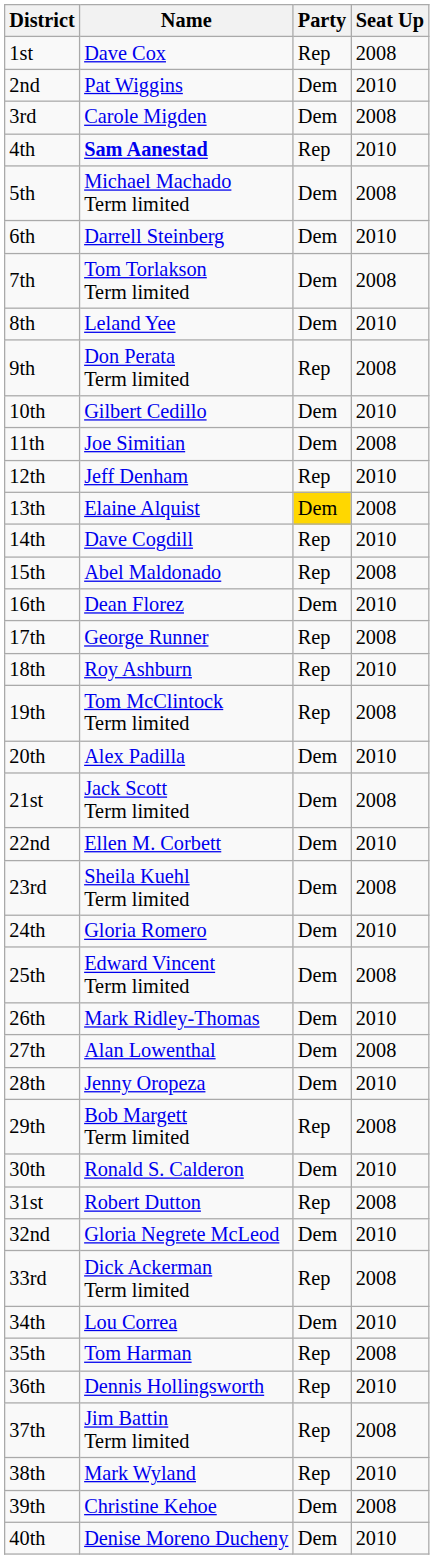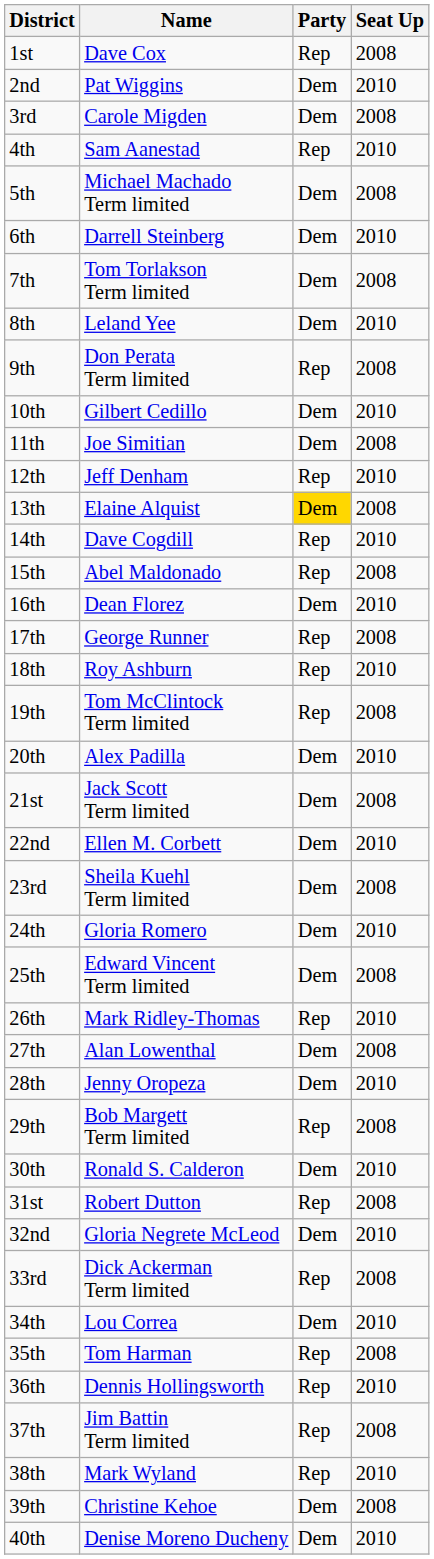 <table class="wikitable">
 <tr>
 <th>District</th>
 <th>Name</th>
 <th>Party</th>
 <th>Seat Up</th>
 </tr>
 <tr>
 <td>1st</td>
 <td><a href='#'>Dave Cox</a></td>
 <td>Rep</td>
 <td>2008</td>
 </tr>
 <tr>
 <td>2nd</td>
 <td><a href='#'>Pat Wiggins</a></td>
 <td>Dem</td>
 <td>2010</td>
 </tr>
 <tr>
 <td>3rd</td>
 <td><a href='#'>Carole Migden</a></td>
 <td>Dem</td>
 <td>2008</td>
 </tr>
 <tr>
 <td>4th</td>
-<td><strong><a href='#'>Sam Aanestad</a></strong></td>
+<td><a href='#'>Sam Aanestad</a></td>
 <td>Rep</td>
 <td>2010</td>
 </tr>
 <tr>
 <td>5th</td>
 <td><a href='#'>Michael Machado</a><br>Term limited</td>
 <td>Dem</td>
 <td>2008</td>
 </tr>
 <tr>
 <td>6th</td>
 <td><a href='#'>Darrell Steinberg</a></td>
 <td>Dem</td>
 <td>2010</td>
 </tr>
 <tr>
 <td>7th</td>
 <td><a href='#'>Tom Torlakson</a><br>Term limited</td>
 <td>Dem</td>
 <td>2008</td>
 </tr>
 <tr>
 <td>8th</td>
 <td><a href='#'>Leland Yee</a></td>
 <td>Dem</td>
 <td>2010</td>
 </tr>
 <tr>
 <td>9th</td>
 <td><a href='#'>Don Perata</a><br>Term limited</td>
 <td>Rep</td>
 <td>2008</td>
 </tr>
 <tr>
 <td>10th</td>
 <td><a href='#'>Gilbert Cedillo</a></td>
 <td>Dem</td>
 <td>2010</td>
 </tr>
 <tr>
 <td>11th</td>
 <td><a href='#'>Joe Simitian</a></td>
 <td>Dem</td>
 <td>2008</td>
 </tr>
 <tr>
 <td>12th</td>
 <td><a href='#'>Jeff Denham</a></td>
 <td>Rep</td>
 <td>2010</td>
 </tr>
 <tr>
 <td>13th</td>
 <td><a href='#'>Elaine Alquist</a></td>
 <td style="background: gold;">Dem</td>
 <td>2008</td>
 </tr>
 <tr>
 <td>14th</td>
 <td><a href='#'>Dave Cogdill</a></td>
 <td>Rep</td>
 <td>2010</td>
 </tr>
 <tr>
 <td>15th</td>
 <td><a href='#'>Abel Maldonado</a></td>
 <td>Rep</td>
 <td>2008</td>
 </tr>
 <tr>
 <td>16th</td>
 <td><a href='#'>Dean Florez</a></td>
 <td>Dem</td>
 <td>2010</td>
 </tr>
 <tr>
 <td>17th</td>
 <td><a href='#'>George Runner</a></td>
 <td>Rep</td>
 <td>2008</td>
 </tr>
 <tr>
 <td>18th</td>
 <td><a href='#'>Roy Ashburn</a></td>
 <td>Rep</td>
 <td>2010</td>
 </tr>
 <tr>
 <td>19th</td>
 <td><a href='#'>Tom McClintock</a><br>Term limited</td>
 <td>Rep</td>
 <td>2008</td>
 </tr>
 <tr>
 <td>20th</td>
 <td><a href='#'>Alex Padilla</a></td>
 <td>Dem</td>
 <td>2010</td>
 </tr>
 <tr>
 <td>21st</td>
 <td><a href='#'>Jack Scott</a><br>Term limited</td>
 <td>Dem</td>
 <td>2008</td>
 </tr>
 <tr>
 <td>22nd</td>
 <td><a href='#'>Ellen M. Corbett</a></td>
 <td>Dem</td>
 <td>2010</td>
 </tr>
 <tr>
 <td>23rd</td>
 <td><a href='#'>Sheila Kuehl</a><br>Term limited</td>
 <td>Dem</td>
 <td>2008</td>
 </tr>
 <tr>
 <td>24th</td>
 <td><a href='#'>Gloria Romero</a></td>
 <td>Dem</td>
 <td>2010</td>
 </tr>
 <tr>
 <td>25th</td>
 <td><a href='#'>Edward Vincent</a><br>Term limited</td>
 <td>Dem</td>
 <td>2008</td>
 </tr>
 <tr>
 <td>26th</td>
 <td><a href='#'>Mark Ridley-Thomas</a></td>
-<td>Dem</td>
+<td>Rep</td>
 <td>2010</td>
 </tr>
 <tr>
 <td>27th</td>
 <td><a href='#'>Alan Lowenthal</a></td>
 <td>Dem</td>
 <td>2008</td>
 </tr>
 <tr>
 <td>28th</td>
 <td><a href='#'>Jenny Oropeza</a></td>
 <td>Dem</td>
 <td>2010</td>
 </tr>
 <tr>
 <td>29th</td>
 <td><a href='#'>Bob Margett</a><br>Term limited</td>
 <td>Rep</td>
 <td>2008</td>
 </tr>
 <tr>
 <td>30th</td>
 <td><a href='#'>Ronald S. Calderon</a></td>
 <td>Dem</td>
 <td>2010</td>
 </tr>
 <tr>
 <td>31st</td>
 <td><a href='#'>Robert Dutton</a></td>
 <td>Rep</td>
 <td>2008</td>
 </tr>
 <tr>
 <td>32nd</td>
 <td><a href='#'>Gloria Negrete McLeod</a></td>
 <td>Dem</td>
 <td>2010</td>
 </tr>
 <tr>
 <td>33rd</td>
 <td><a href='#'>Dick Ackerman</a><br>Term limited</td>
 <td>Rep</td>
 <td>2008</td>
 </tr>
 <tr>
 <td>34th</td>
 <td><a href='#'>Lou Correa</a></td>
 <td>Dem</td>
 <td>2010</td>
 </tr>
 <tr>
 <td>35th</td>
 <td><a href='#'>Tom Harman</a></td>
 <td>Rep</td>
 <td>2008</td>
 </tr>
 <tr>
 <td>36th</td>
 <td><a href='#'>Dennis Hollingsworth</a></td>
 <td>Rep</td>
 <td>2010</td>
 </tr>
 <tr>
 <td>37th</td>
 <td><a href='#'>Jim Battin</a><br>Term limited</td>
 <td>Rep</td>
 <td>2008</td>
 </tr>
 <tr>
 <td>38th</td>
 <td><a href='#'>Mark Wyland</a></td>
 <td>Rep</td>
 <td>2010</td>
 </tr>
 <tr>
 <td>39th</td>
 <td><a href='#'>Christine Kehoe</a></td>
 <td>Dem</td>
 <td>2008</td>
 </tr>
 <tr>
 <td>40th</td>
 <td><a href='#'>Denise Moreno Ducheny</a></td>
 <td>Dem</td>
 <td>2010</td>
 </tr>
 </table>
